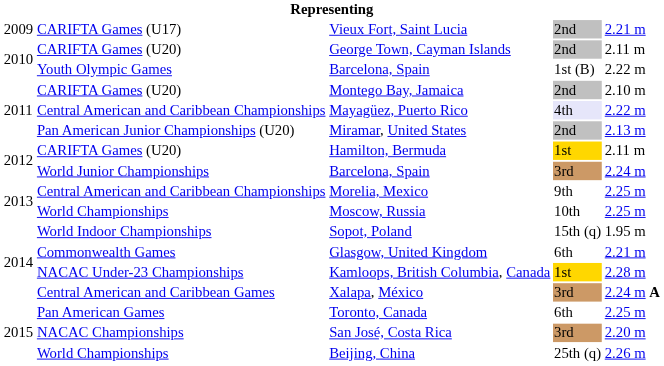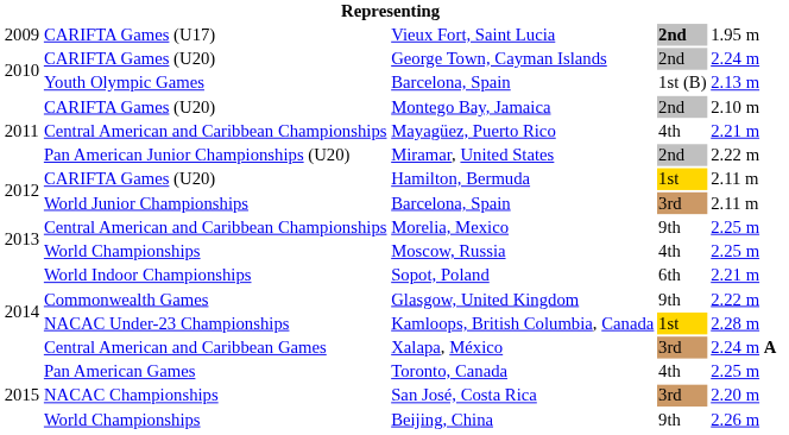 <table>
 <tr>
 <th colspan="5">Representing </th>
 </tr>
 <tr>
 <td>2009</td>
 <td><a href='#'>CARIFTA Games</a> (U17)</td>
 <td><a href='#'>Vieux Fort, Saint Lucia</a></td>
-<td bgcolor=silver>2nd</td>
-<td><a href='#'>2.21 m</a></td>
+<td bgcolor=silver><strong>2nd</strong></td>
+<td>1.95 m</td>
 </tr>
 <tr>
 <td rowspan=2>2010</td>
 <td><a href='#'>CARIFTA Games</a> (U20)</td>
 <td><a href='#'>George Town, Cayman Islands</a></td>
 <td bgcolor=silver>2nd</td>
-<td>2.11 m</td>
+<td><a href='#'>2.24 m</a></td>
 </tr>
 <tr>
 <td><a href='#'>Youth Olympic Games</a></td>
 <td><a href='#'>Barcelona, Spain</a></td>
 <td>1st (B)</td>
-<td>2.22 m</td>
+<td><a href='#'>2.13 m</a></td>
 </tr>
 <tr>
 <td rowspan=3>2011</td>
 <td><a href='#'>CARIFTA Games</a> (U20)</td>
 <td><a href='#'>Montego Bay, Jamaica</a></td>
 <td bgcolor=silver>2nd</td>
 <td>2.10 m</td>
 </tr>
 <tr>
 <td><a href='#'>Central American and Caribbean Championships</a></td>
 <td><a href='#'>Mayagüez, Puerto Rico</a></td>
-<td style="background: lavender;">4th</td>
-<td><a href='#'>2.22 m</a></td>
+<td>4th</td>
+<td><a href='#'>2.21 m</a></td>
 </tr>
 <tr>
 <td><a href='#'>Pan American Junior Championships</a> (U20)</td>
 <td><a href='#'>Miramar</a>, <a href='#'>United States</a></td>
 <td bgcolor=silver>2nd</td>
-<td><a href='#'>2.13 m</a></td>
+<td>2.22 m</td>
 </tr>
 <tr>
 <td rowspan=2>2012</td>
 <td><a href='#'>CARIFTA Games</a> (U20)</td>
 <td><a href='#'>Hamilton, Bermuda</a></td>
 <td bgcolor=gold>1st</td>
 <td>2.11 m</td>
 </tr>
 <tr>
 <td><a href='#'>World Junior Championships</a></td>
 <td><a href='#'>Barcelona, Spain</a></td>
 <td bgcolor=cc9966>3rd</td>
-<td><a href='#'>2.24 m</a></td>
+<td>2.11 m</td>
 </tr>
 <tr>
 <td rowspan=2>2013</td>
 <td><a href='#'>Central American and Caribbean Championships</a></td>
 <td><a href='#'>Morelia, Mexico</a></td>
 <td>9th</td>
 <td><a href='#'>2.25 m</a></td>
 </tr>
 <tr>
 <td><a href='#'>World Championships</a></td>
 <td><a href='#'>Moscow, Russia</a></td>
-<td>10th</td>
+<td>4th</td>
 <td><a href='#'>2.25 m</a></td>
 </tr>
 <tr>
 <td rowspan=4>2014</td>
 <td><a href='#'>World Indoor Championships</a></td>
 <td><a href='#'>Sopot, Poland</a></td>
-<td>15th (q)</td>
-<td>1.95 m</td>
+<td>6th</td>
+<td><a href='#'>2.21 m</a></td>
 </tr>
 <tr>
 <td><a href='#'>Commonwealth Games</a></td>
 <td><a href='#'>Glasgow, United Kingdom</a></td>
-<td>6th</td>
-<td><a href='#'>2.21 m</a></td>
+<td>9th</td>
+<td><a href='#'>2.22 m</a></td>
 </tr>
 <tr>
 <td><a href='#'>NACAC Under-23 Championships</a></td>
 <td><a href='#'>Kamloops, British Columbia</a>, <a href='#'>Canada</a></td>
 <td bgcolor=gold>1st</td>
 <td><a href='#'>2.28 m</a></td>
 </tr>
 <tr>
 <td><a href='#'>Central American and Caribbean Games</a></td>
 <td><a href='#'>Xalapa</a>, <a href='#'>México</a></td>
 <td bgcolor="cc9966">3rd</td>
 <td><a href='#'>2.24 m</a> <strong>A</strong></td>
 </tr>
 <tr>
 <td rowspan=3>2015</td>
 <td><a href='#'>Pan American Games</a></td>
 <td><a href='#'>Toronto, Canada</a></td>
-<td>6th</td>
+<td>4th</td>
 <td><a href='#'>2.25 m</a></td>
 </tr>
 <tr>
 <td><a href='#'>NACAC Championships</a></td>
 <td><a href='#'>San José, Costa Rica</a></td>
 <td bgcolor="cc9966">3rd</td>
 <td><a href='#'>2.20 m</a></td>
 </tr>
 <tr>
 <td><a href='#'>World Championships</a></td>
 <td><a href='#'>Beijing, China</a></td>
-<td>25th (q)</td>
+<td>9th</td>
 <td><a href='#'>2.26 m</a></td>
 </tr>
 </table>
